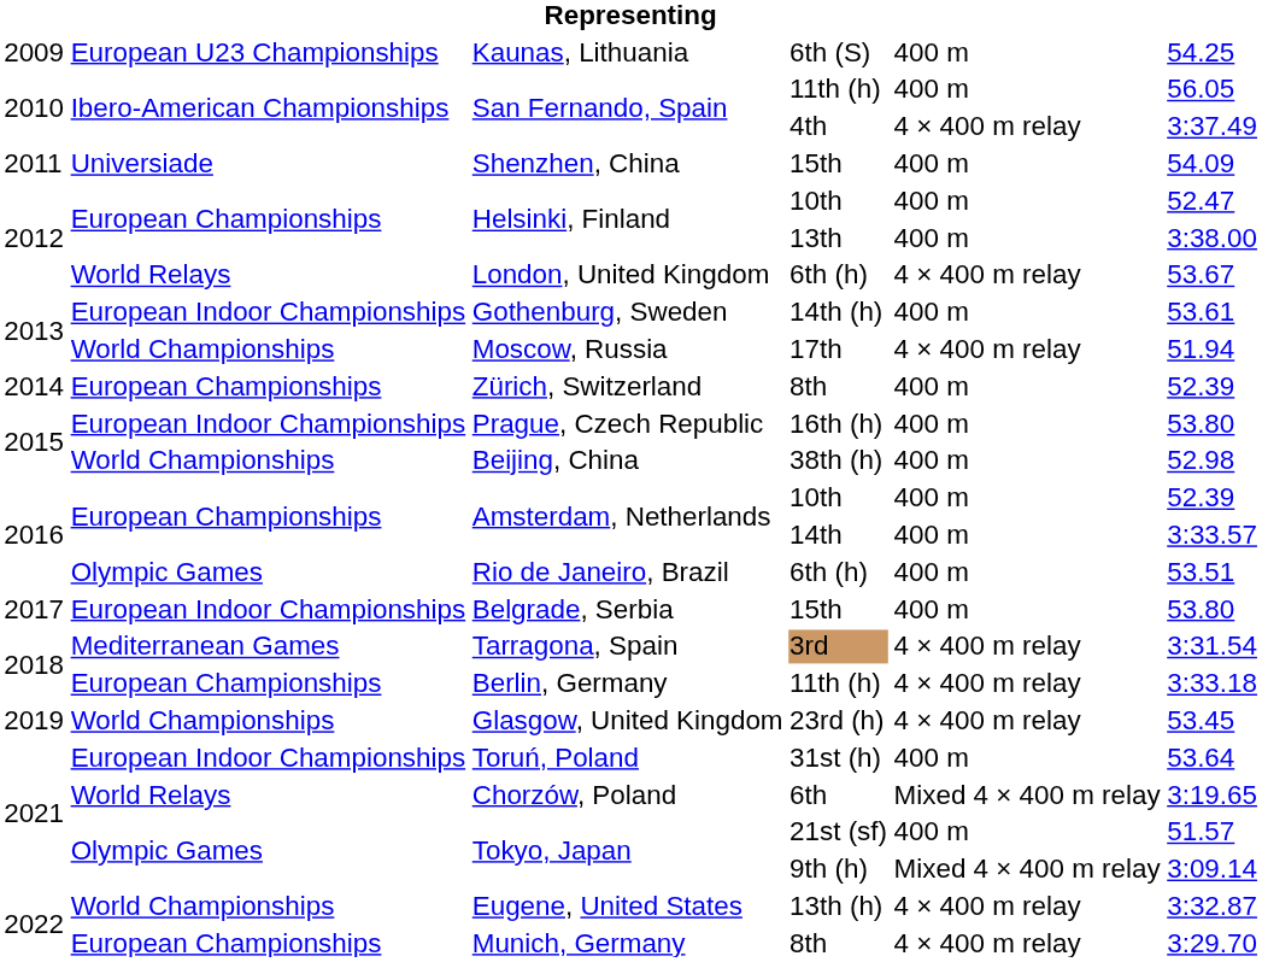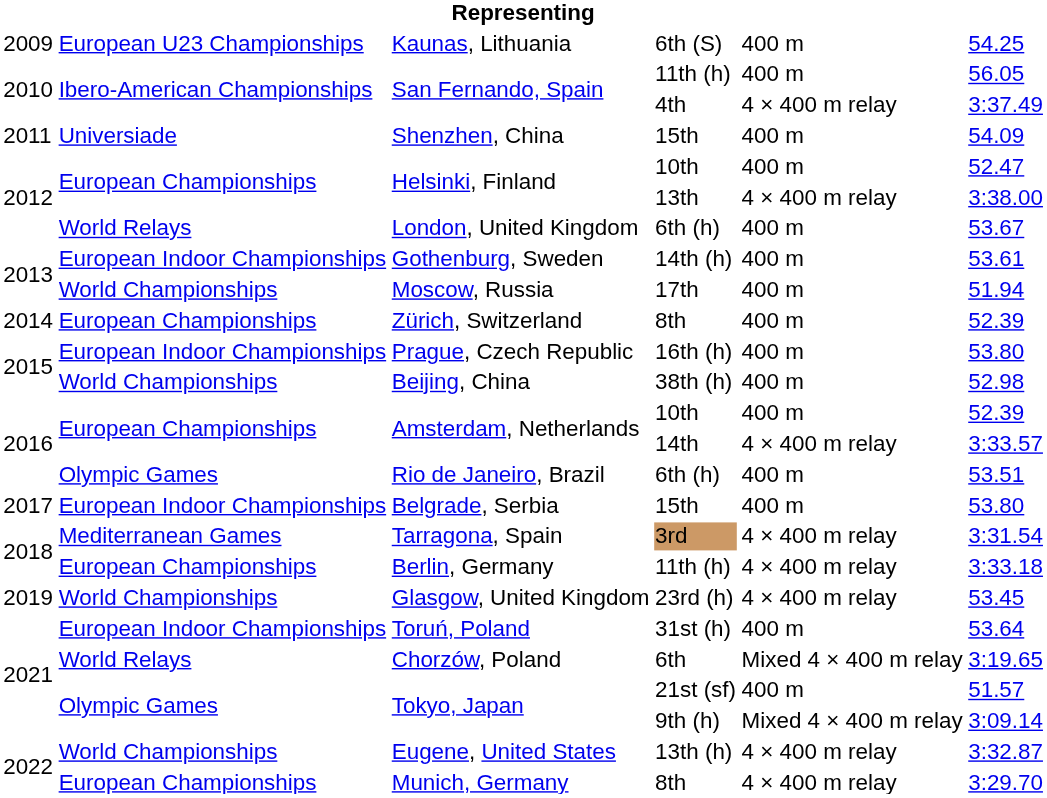 <table>
 <tr>
 <th colspan="6">Representing </th>
 </tr>
 <tr>
 <td>2009</td>
 <td><a href='#'>European U23 Championships</a></td>
 <td><a href='#'>Kaunas</a>, Lithuania</td>
 <td>6th (S)</td>
 <td>400 m</td>
 <td><a href='#'>54.25</a></td>
 </tr>
 <tr>
 <td rowspan=2>2010</td>
 <td rowspan=2><a href='#'>Ibero-American Championships</a></td>
 <td rowspan=2><a href='#'>San Fernando, Spain</a></td>
 <td>11th (h)</td>
 <td>400 m</td>
 <td><a href='#'>56.05</a></td>
 </tr>
 <tr>
 <td>4th</td>
 <td>4 × 400 m relay</td>
 <td><a href='#'>3:37.49</a></td>
 </tr>
 <tr>
 <td>2011</td>
 <td><a href='#'>Universiade</a></td>
 <td><a href='#'>Shenzhen</a>, China</td>
 <td>15th</td>
 <td>400 m</td>
 <td><a href='#'>54.09</a></td>
 </tr>
 <tr>
 <td rowspan=3>2012</td>
 <td rowspan=2><a href='#'>European Championships</a></td>
 <td rowspan=2><a href='#'>Helsinki</a>, Finland</td>
 <td>10th</td>
 <td>400 m</td>
 <td><a href='#'>52.47</a></td>
 </tr>
 <tr>
 <td>13th</td>
-<td>400 m</td>
+<td>4 × 400 m relay</td>
 <td><a href='#'>3:38.00</a></td>
 </tr>
 <tr>
 <td><a href='#'>World Relays</a></td>
 <td><a href='#'>London</a>, United Kingdom</td>
 <td>6th (h)</td>
-<td>4 × 400 m relay</td>
+<td>400 m</td>
 <td><a href='#'>53.67</a></td>
 </tr>
 <tr>
 <td rowspan=2>2013</td>
 <td><a href='#'>European Indoor Championships</a></td>
 <td><a href='#'>Gothenburg</a>, Sweden</td>
 <td>14th (h)</td>
 <td>400 m</td>
 <td><a href='#'>53.61</a></td>
 </tr>
 <tr>
 <td><a href='#'>World Championships</a></td>
 <td><a href='#'>Moscow</a>, Russia</td>
 <td>17th</td>
-<td>4 × 400 m relay</td>
+<td>400 m</td>
 <td><a href='#'>51.94</a></td>
 </tr>
 <tr>
 <td>2014</td>
 <td><a href='#'>European Championships</a></td>
 <td><a href='#'>Zürich</a>, Switzerland</td>
 <td>8th</td>
 <td>400 m</td>
 <td><a href='#'>52.39</a></td>
 </tr>
 <tr>
 <td rowspan=2>2015</td>
 <td><a href='#'>European Indoor Championships</a></td>
 <td><a href='#'>Prague</a>, Czech Republic</td>
 <td>16th (h)</td>
 <td>400 m</td>
 <td><a href='#'>53.80</a></td>
 </tr>
 <tr>
 <td><a href='#'>World Championships</a></td>
 <td><a href='#'>Beijing</a>, China</td>
 <td>38th (h)</td>
 <td>400 m</td>
 <td><a href='#'>52.98</a></td>
 </tr>
 <tr>
 <td rowspan=3>2016</td>
 <td rowspan=2><a href='#'>European Championships</a></td>
 <td rowspan=2><a href='#'>Amsterdam</a>, Netherlands</td>
 <td>10th</td>
 <td>400 m</td>
 <td><a href='#'>52.39</a></td>
 </tr>
 <tr>
 <td>14th</td>
-<td>400 m</td>
+<td>4 × 400 m relay</td>
 <td><a href='#'>3:33.57</a></td>
 </tr>
 <tr>
 <td><a href='#'>Olympic Games</a></td>
 <td><a href='#'>Rio de Janeiro</a>, Brazil</td>
 <td>6th (h)</td>
 <td>400 m</td>
 <td><a href='#'>53.51</a></td>
 </tr>
 <tr>
 <td>2017</td>
 <td><a href='#'>European Indoor Championships</a></td>
 <td><a href='#'>Belgrade</a>, Serbia</td>
 <td>15th</td>
 <td>400 m</td>
 <td><a href='#'>53.80</a></td>
 </tr>
 <tr>
 <td rowspan=2>2018</td>
 <td><a href='#'>Mediterranean Games</a></td>
 <td><a href='#'>Tarragona</a>, Spain</td>
 <td bgcolor=cc9966>3rd</td>
 <td>4 × 400 m relay</td>
 <td><a href='#'>3:31.54</a></td>
 </tr>
 <tr>
 <td><a href='#'>European Championships</a></td>
 <td><a href='#'>Berlin</a>, Germany</td>
 <td>11th (h)</td>
 <td>4 × 400 m relay</td>
 <td><a href='#'>3:33.18</a></td>
 </tr>
 <tr>
 <td>2019</td>
 <td><a href='#'>World Championships</a></td>
 <td><a href='#'>Glasgow</a>, United Kingdom</td>
 <td>23rd (h)</td>
 <td>4 × 400 m relay</td>
 <td><a href='#'>53.45</a></td>
 </tr>
 <tr>
 <td rowspan=4>2021</td>
 <td><a href='#'>European Indoor Championships</a></td>
 <td><a href='#'>Toruń, Poland</a></td>
 <td>31st (h)</td>
 <td>400 m</td>
 <td><a href='#'>53.64</a></td>
 </tr>
 <tr>
 <td><a href='#'>World Relays</a></td>
 <td><a href='#'>Chorzów</a>, Poland</td>
 <td>6th</td>
 <td>Mixed 4 × 400 m relay</td>
 <td><a href='#'>3:19.65</a></td>
 </tr>
 <tr>
 <td rowspan=2><a href='#'>Olympic Games</a></td>
 <td rowspan=2><a href='#'>Tokyo, Japan</a></td>
 <td>21st (sf)</td>
 <td>400 m</td>
 <td><a href='#'>51.57</a></td>
 </tr>
 <tr>
 <td>9th (h)</td>
 <td>Mixed 4 × 400 m relay</td>
 <td><a href='#'>3:09.14</a></td>
 </tr>
 <tr>
 <td rowspan=2>2022</td>
 <td><a href='#'>World Championships</a></td>
 <td><a href='#'>Eugene</a>, <a href='#'>United States</a></td>
 <td>13th (h)</td>
 <td>4 × 400 m relay</td>
 <td><a href='#'>3:32.87</a></td>
 </tr>
 <tr>
 <td><a href='#'>European Championships</a></td>
 <td><a href='#'>Munich, Germany</a></td>
 <td>8th</td>
 <td>4 × 400 m relay</td>
 <td><a href='#'>3:29.70</a></td>
 </tr>
 </table>
